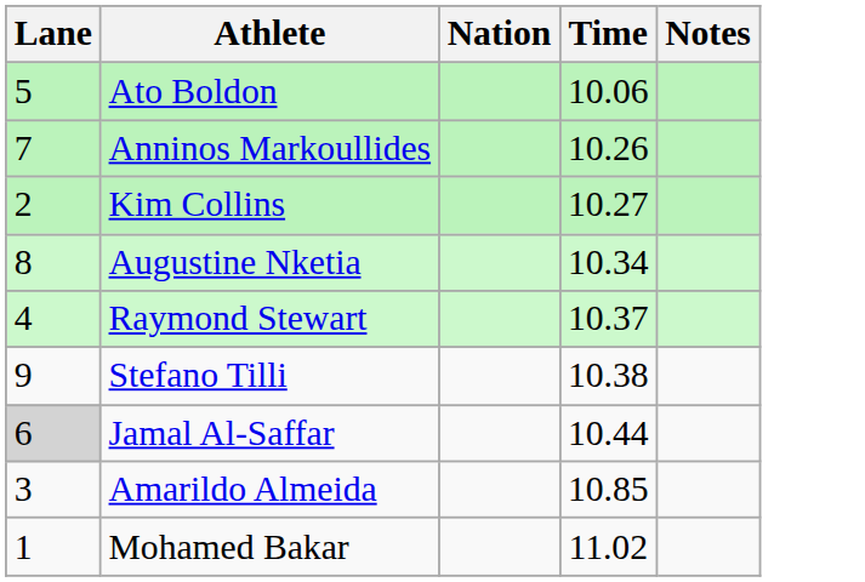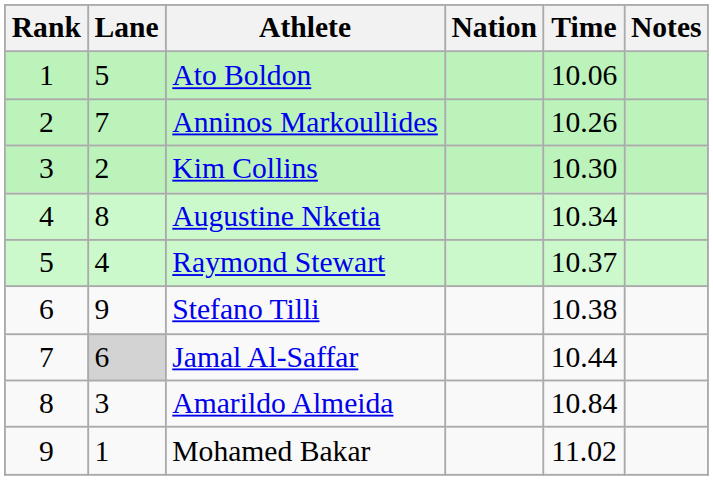 <table class="wikitable sortable">
 <tr>
+<th>Rank</th>
 <th>Lane</th>
 <th>Athlete</th>
 <th>Nation</th>
 <th>Time</th>
 <th>Notes</th>
 </tr>
 <tr style="background:#bbf3bb;">
+<td align="center">1</td>
 <td>5</td>
 <td><a href='#'>Ato Boldon</a></td>
 <td></td>
 <td align="center">10.06</td>
 <td align=center></td>
 </tr>
 <tr style="background:#bbf3bb;">
+<td align="center">2</td>
 <td>7</td>
 <td><a href='#'>Anninos Markoullides</a></td>
 <td></td>
 <td align="center">10.26</td>
 <td align=center></td>
 </tr>
 <tr style="background:#bbf3bb;">
+<td align="center">3</td>
 <td>2</td>
 <td><a href='#'>Kim Collins</a></td>
 <td></td>
-<td align="center">10.27</td>
+<td align="center">10.30</td>
 <td align=center></td>
 </tr>
 <tr style="background:#ccf9cc;">
+<td align="center">4</td>
 <td>8</td>
 <td><a href='#'>Augustine Nketia</a></td>
 <td></td>
 <td align="center">10.34</td>
 <td align=center></td>
 </tr>
 <tr style="background:#ccf9cc;">
+<td align="center">5</td>
 <td>4</td>
 <td><a href='#'>Raymond Stewart</a></td>
 <td></td>
 <td align="center">10.37</td>
 <td align=center></td>
 </tr>
 <tr>
+<td align="center">6</td>
 <td>9</td>
 <td><a href='#'>Stefano Tilli</a></td>
 <td></td>
 <td align="center">10.38</td>
 <td></td>
 </tr>
 <tr>
+<td align="center">7</td>
 <td style="background: lightgrey;">6</td>
 <td><a href='#'>Jamal Al-Saffar</a></td>
 <td></td>
 <td align="center">10.44</td>
 <td></td>
 </tr>
 <tr>
+<td align="center">8</td>
 <td>3</td>
 <td><a href='#'>Amarildo Almeida</a></td>
 <td></td>
-<td align="center">10.85</td>
+<td align="center">10.84</td>
 <td></td>
 </tr>
 <tr>
+<td align="center">9</td>
 <td>1</td>
 <td>Mohamed Bakar</td>
 <td></td>
 <td align="center">11.02</td>
 <td></td>
 </tr>
 </table>
